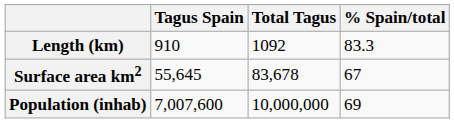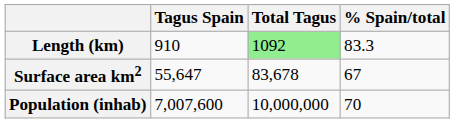 <table class="wikitable" style="margin-left: auto; margin-right: auto; border: none;">
 <tr>
 <th></th>
 <th>Tagus Spain</th>
 <th>Total Tagus</th>
 <th>% Spain/total</th>
 </tr>
 <tr>
 <th>Length (km)</th>
 <td>910</td>
-<td>1092</td>
+<td style="background: lightgreen;">1092</td>
 <td>83.3</td>
 </tr>
 <tr>
 <th>Surface area km<sup>2</sup></th>
-<td>55,645</td>
+<td>55,647</td>
 <td>83,678</td>
 <td>67</td>
 </tr>
 <tr>
 <th>Population (inhab)</th>
 <td>7,007,600</td>
 <td>10,000,000</td>
-<td>69</td>
+<td>70</td>
 </tr>
 </table>
